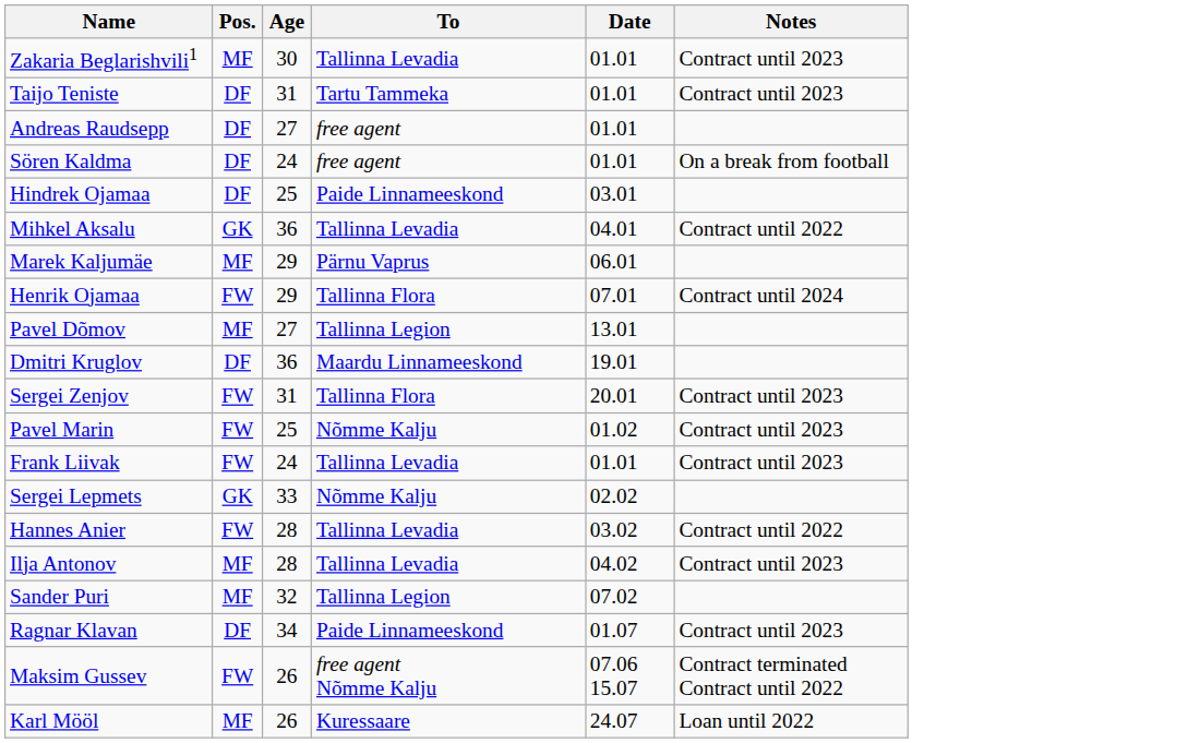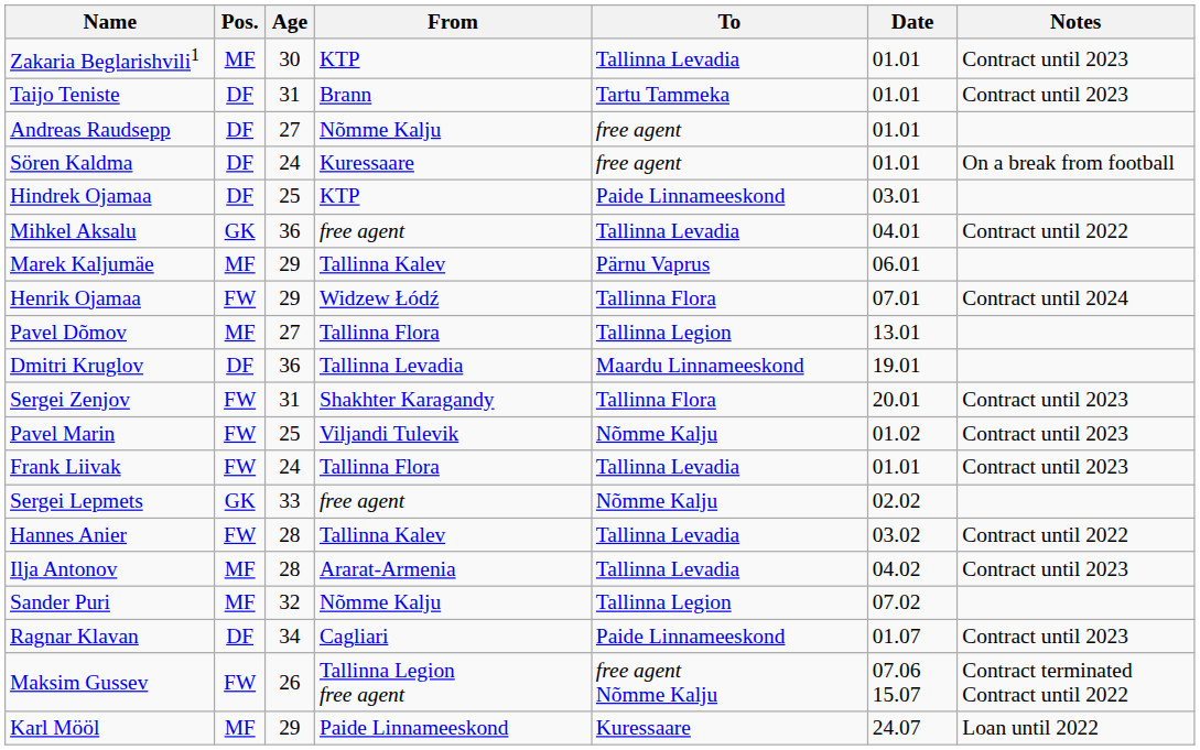 <table class="wikitable collapsed">
 <tr>
 <th width=150px>Name</th>
 <th width= 30px>Pos.</th>
 <th width= 30px>Age</th>
+<th width=200px>From</th>
 <th width=200px>To</th>
 <th width= 60px>Date</th>
 <th width=170px>Notes</th>
 </tr>
 <tr>
 <td><a href='#'>Zakaria Beglarishvili</a><sup>1</sup></td>
 <td align=center><a href='#'>MF</a></td>
 <td align=center>30</td>
+<td> <a href='#'>KTP</a></td>
 <td><a href='#'>Tallinna Levadia</a></td>
 <td>01.01</td>
 <td>Contract until 2023</td>
 </tr>
 <tr>
 <td><a href='#'>Taijo Teniste</a></td>
 <td align=center><a href='#'>DF</a></td>
 <td align=center>31</td>
+<td> <a href='#'>Brann</a></td>
 <td><a href='#'>Tartu Tammeka</a></td>
 <td>01.01</td>
 <td>Contract until 2023</td>
 </tr>
 <tr>
 <td><a href='#'>Andreas Raudsepp</a></td>
 <td align=center><a href='#'>DF</a></td>
 <td align=center>27</td>
+<td><a href='#'>Nõmme Kalju</a></td>
 <td><em>free agent</em></td>
 <td>01.01</td>
 <td></td>
 </tr>
 <tr>
 <td><a href='#'>Sören Kaldma</a></td>
 <td align=center><a href='#'>DF</a></td>
 <td align=center>24</td>
+<td><a href='#'>Kuressaare</a></td>
 <td><em>free agent</em></td>
 <td>01.01</td>
 <td>On a break from football</td>
 </tr>
 <tr>
 <td><a href='#'>Hindrek Ojamaa</a></td>
 <td align=center><a href='#'>DF</a></td>
 <td align=center>25</td>
+<td> <a href='#'>KTP</a></td>
 <td><a href='#'>Paide Linnameeskond</a></td>
 <td>03.01</td>
 <td></td>
 </tr>
 <tr>
 <td><a href='#'>Mihkel Aksalu</a></td>
 <td align=center><a href='#'>GK</a></td>
 <td align=center>36</td>
+<td><em>free agent</em></td>
 <td><a href='#'>Tallinna Levadia</a></td>
 <td>04.01</td>
 <td>Contract until 2022</td>
 </tr>
 <tr>
 <td><a href='#'>Marek Kaljumäe</a></td>
 <td align=center><a href='#'>MF</a></td>
 <td align=center>29</td>
+<td><a href='#'>Tallinna Kalev</a></td>
 <td><a href='#'>Pärnu Vaprus</a></td>
 <td>06.01</td>
 <td></td>
 </tr>
 <tr>
 <td><a href='#'>Henrik Ojamaa</a></td>
 <td align=center><a href='#'>FW</a></td>
 <td align=center>29</td>
+<td> <a href='#'>Widzew Łódź</a></td>
 <td><a href='#'>Tallinna Flora</a></td>
 <td>07.01</td>
 <td>Contract until 2024</td>
 </tr>
 <tr>
 <td><a href='#'>Pavel Dõmov</a></td>
 <td align=center><a href='#'>MF</a></td>
 <td align=center>27</td>
+<td><a href='#'>Tallinna Flora</a></td>
 <td><a href='#'>Tallinna Legion</a></td>
 <td>13.01</td>
 <td></td>
 </tr>
 <tr>
 <td><a href='#'>Dmitri Kruglov</a></td>
 <td align=center><a href='#'>DF</a></td>
 <td align=center>36</td>
+<td><a href='#'>Tallinna Levadia</a></td>
 <td><a href='#'>Maardu Linnameeskond</a></td>
 <td>19.01</td>
 <td></td>
 </tr>
 <tr>
 <td><a href='#'>Sergei Zenjov</a></td>
 <td align=center><a href='#'>FW</a></td>
 <td align=center>31</td>
+<td> <a href='#'>Shakhter Karagandy</a></td>
 <td><a href='#'>Tallinna Flora</a></td>
 <td>20.01</td>
 <td>Contract until 2023</td>
 </tr>
 <tr>
 <td><a href='#'>Pavel Marin</a></td>
 <td align=center><a href='#'>FW</a></td>
 <td align=center>25</td>
+<td><a href='#'>Viljandi Tulevik</a></td>
 <td><a href='#'>Nõmme Kalju</a></td>
 <td>01.02</td>
 <td>Contract until 2023</td>
 </tr>
 <tr>
 <td><a href='#'>Frank Liivak</a></td>
 <td align=center><a href='#'>FW</a></td>
 <td align=center>24</td>
+<td><a href='#'>Tallinna Flora</a></td>
 <td><a href='#'>Tallinna Levadia</a></td>
 <td>01.01</td>
 <td>Contract until 2023</td>
 </tr>
 <tr>
 <td><a href='#'>Sergei Lepmets</a></td>
 <td align=center><a href='#'>GK</a></td>
 <td align=center>33</td>
+<td><em>free agent</em></td>
 <td><a href='#'>Nõmme Kalju</a></td>
 <td>02.02</td>
 <td></td>
 </tr>
 <tr>
 <td><a href='#'>Hannes Anier</a></td>
 <td align=center><a href='#'>FW</a></td>
 <td align=center>28</td>
+<td><a href='#'>Tallinna Kalev</a></td>
 <td><a href='#'>Tallinna Levadia</a></td>
 <td>03.02</td>
 <td>Contract until 2022</td>
 </tr>
 <tr>
 <td><a href='#'>Ilja Antonov</a></td>
 <td align=center><a href='#'>MF</a></td>
 <td align=center>28</td>
+<td> <a href='#'>Ararat-Armenia</a></td>
 <td><a href='#'>Tallinna Levadia</a></td>
 <td>04.02</td>
 <td>Contract until 2023</td>
 </tr>
 <tr>
 <td><a href='#'>Sander Puri</a></td>
 <td align=center><a href='#'>MF</a></td>
 <td align=center>32</td>
+<td><a href='#'>Nõmme Kalju</a></td>
 <td><a href='#'>Tallinna Legion</a></td>
 <td>07.02</td>
 <td></td>
 </tr>
 <tr>
 <td><a href='#'>Ragnar Klavan</a></td>
 <td align=center><a href='#'>DF</a></td>
 <td align=center>34</td>
+<td> <a href='#'>Cagliari</a></td>
 <td><a href='#'>Paide Linnameeskond</a></td>
 <td>01.07</td>
 <td>Contract until 2023</td>
 </tr>
 <tr>
 <td><a href='#'>Maksim Gussev</a></td>
 <td align=center><a href='#'>FW</a></td>
 <td align=center>26</td>
+<td><a href='#'>Tallinna Legion</a> <br> <em>free agent</em></td>
 <td><em>free agent</em> <br> <a href='#'>Nõmme Kalju</a></td>
 <td>07.06 <br> 15.07</td>
 <td>Contract terminated <br> Contract until 2022</td>
 </tr>
 <tr>
 <td><a href='#'>Karl Mööl</a></td>
 <td align=center><a href='#'>MF</a></td>
-<td align=center>26</td>
+<td align=center>29</td>
+<td><a href='#'>Paide Linnameeskond</a></td>
 <td><a href='#'>Kuressaare</a></td>
 <td>24.07</td>
 <td>Loan until 2022</td>
 </tr>
 </table>
